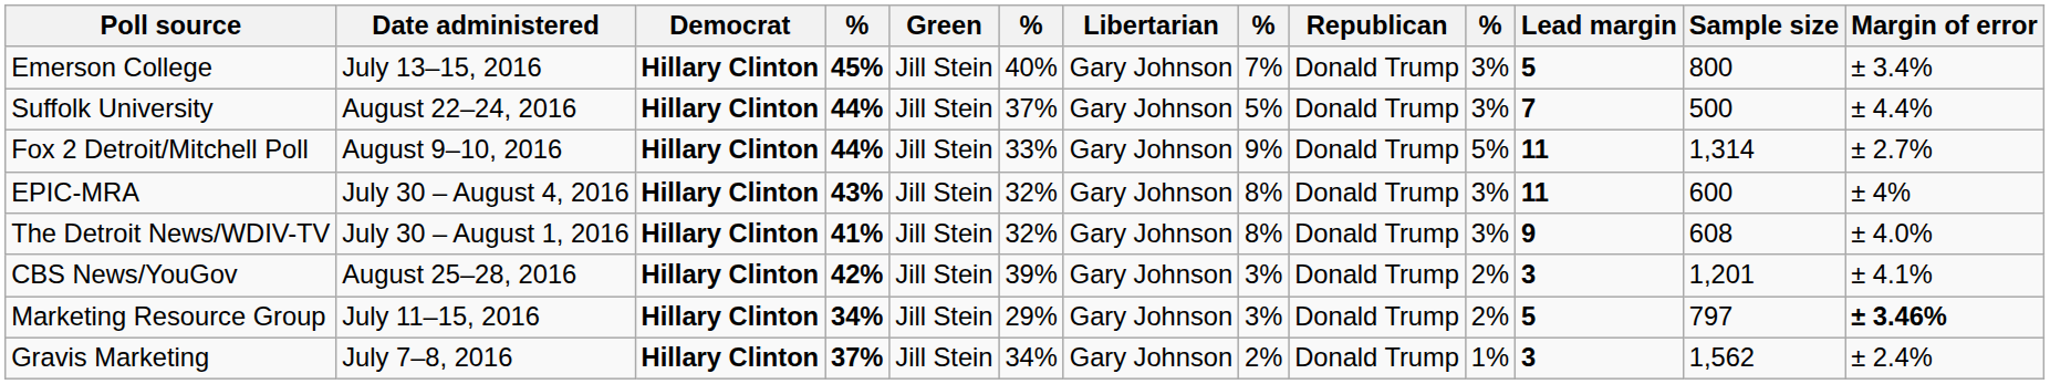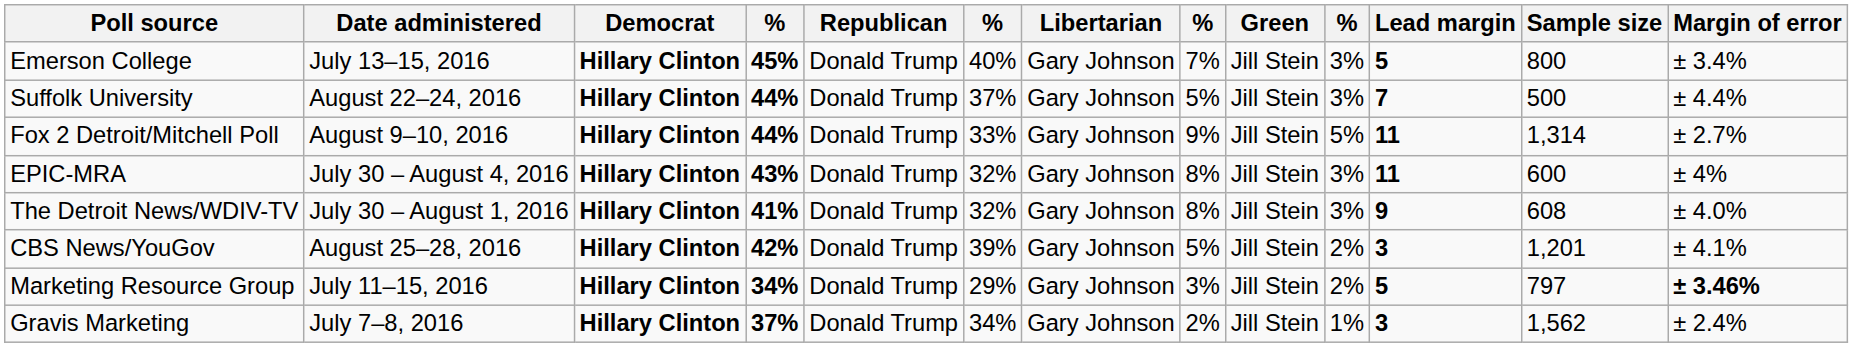 <table class="wikitable">
 <tr valign=bottom>
 <th>Poll source</th>
 <th>Date administered</th>
 <th>Democrat</th>
 <th>%</th>
-<th>Green</th>
+<th>Republican</th>
 <th>%</th>
 <th>Libertarian</th>
 <th>%</th>
-<th>Republican</th>
+<th>Green</th>
 <th>%</th>
 <th>Lead margin</th>
 <th>Sample size</th>
 <th>Margin of error</th>
 </tr>
 <tr>
 <td>Emerson College</td>
 <td>July 13–15, 2016</td>
 <td><strong>Hillary Clinton</strong></td>
 <td><strong>45%</strong></td>
-<td>Jill Stein</td>
+<td>Donald Trump</td>
 <td>40%</td>
 <td>Gary Johnson</td>
 <td>7%</td>
-<td>Donald Trump</td>
+<td>Jill Stein</td>
 <td>3%</td>
 <td><strong>5</strong></td>
 <td>800</td>
 <td>± 3.4%</td>
 </tr>
 <tr>
 <td>Suffolk University</td>
 <td>August 22–24, 2016</td>
 <td><strong>Hillary Clinton</strong></td>
 <td><strong>44%</strong></td>
-<td>Jill Stein</td>
+<td>Donald Trump</td>
 <td>37%</td>
 <td>Gary Johnson</td>
 <td>5%</td>
-<td>Donald Trump</td>
+<td>Jill Stein</td>
 <td>3%</td>
 <td><strong>7</strong></td>
 <td>500</td>
 <td>± 4.4%</td>
 </tr>
 <tr>
 <td>Fox 2 Detroit/Mitchell Poll</td>
 <td>August 9–10, 2016</td>
 <td><strong>Hillary Clinton</strong></td>
 <td><strong>44%</strong></td>
-<td>Jill Stein</td>
+<td>Donald Trump</td>
 <td>33%</td>
 <td>Gary Johnson</td>
 <td>9%</td>
-<td>Donald Trump</td>
+<td>Jill Stein</td>
 <td>5%</td>
 <td><strong>11</strong></td>
 <td>1,314</td>
 <td>± 2.7%</td>
 </tr>
 <tr>
 <td>EPIC-MRA</td>
 <td>July 30 – August 4, 2016</td>
 <td><strong>Hillary Clinton</strong></td>
 <td><strong>43%</strong></td>
-<td>Jill Stein</td>
+<td>Donald Trump</td>
 <td>32%</td>
 <td>Gary Johnson</td>
 <td>8%</td>
-<td>Donald Trump</td>
+<td>Jill Stein</td>
 <td>3%</td>
 <td><strong>11</strong></td>
 <td>600</td>
 <td>± 4%</td>
 </tr>
 <tr>
 <td>The Detroit News/WDIV-TV</td>
 <td>July 30 – August 1, 2016</td>
 <td><strong>Hillary Clinton</strong></td>
 <td><strong>41%</strong></td>
-<td>Jill Stein</td>
+<td>Donald Trump</td>
 <td>32%</td>
 <td>Gary Johnson</td>
 <td>8%</td>
-<td>Donald Trump</td>
+<td>Jill Stein</td>
 <td>3%</td>
 <td><strong>9</strong></td>
 <td>608</td>
 <td>± 4.0%</td>
 </tr>
 <tr>
 <td>CBS News/YouGov</td>
 <td>August 25–28, 2016</td>
 <td><strong>Hillary Clinton</strong></td>
 <td><strong>42%</strong></td>
-<td>Jill Stein</td>
+<td>Donald Trump</td>
 <td>39%</td>
 <td>Gary Johnson</td>
-<td>3%</td>
-<td>Donald Trump</td>
+<td>5%</td>
+<td>Jill Stein</td>
 <td>2%</td>
 <td><strong>3</strong></td>
 <td>1,201</td>
 <td>± 4.1%</td>
 </tr>
 <tr>
 <td>Marketing Resource Group</td>
 <td>July 11–15, 2016</td>
 <td><strong>Hillary Clinton</strong></td>
 <td><strong>34%</strong></td>
-<td>Jill Stein</td>
+<td>Donald Trump</td>
 <td>29%</td>
 <td>Gary Johnson</td>
 <td>3%</td>
-<td>Donald Trump</td>
+<td>Jill Stein</td>
 <td>2%</td>
 <td><strong>5</strong></td>
 <td>797</td>
 <td><strong>± 3.46%</strong></td>
 </tr>
 <tr>
 <td>Gravis Marketing</td>
 <td>July 7–8, 2016</td>
 <td><strong>Hillary Clinton</strong></td>
 <td><strong>37%</strong></td>
-<td>Jill Stein</td>
+<td>Donald Trump</td>
 <td>34%</td>
 <td>Gary Johnson</td>
 <td>2%</td>
-<td>Donald Trump</td>
+<td>Jill Stein</td>
 <td>1%</td>
 <td><strong>3</strong></td>
 <td>1,562</td>
 <td>± 2.4%</td>
 </tr>
 </table>
